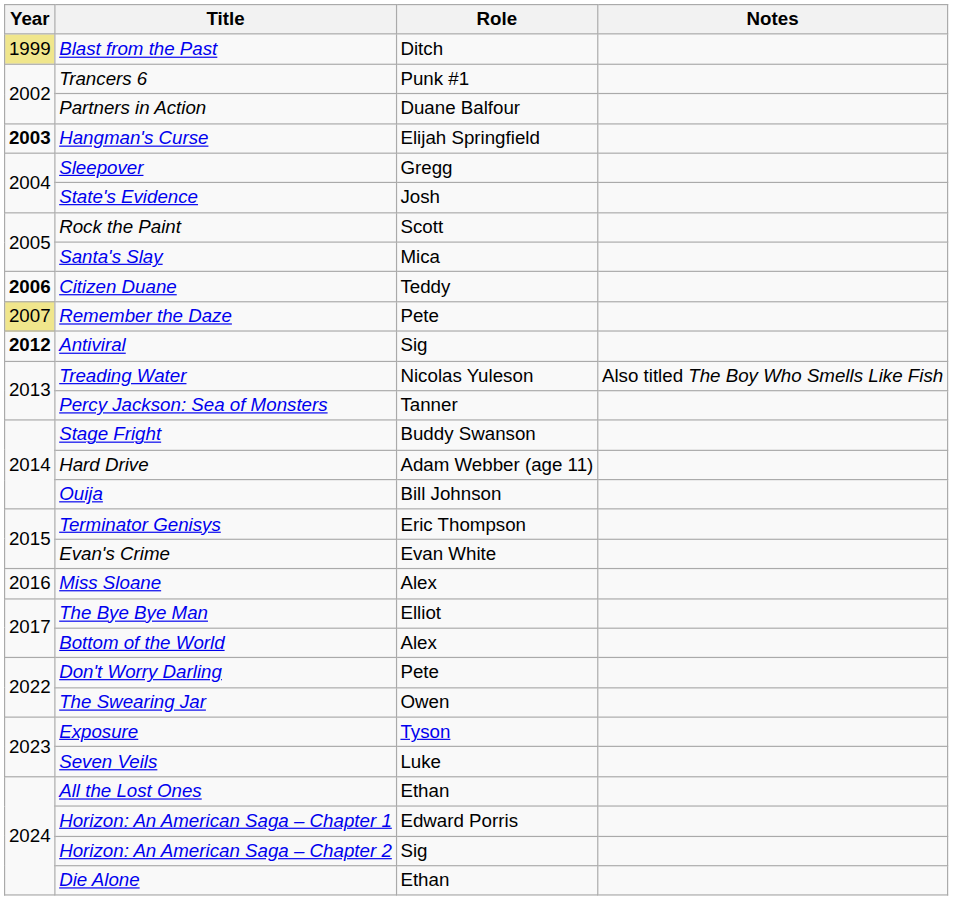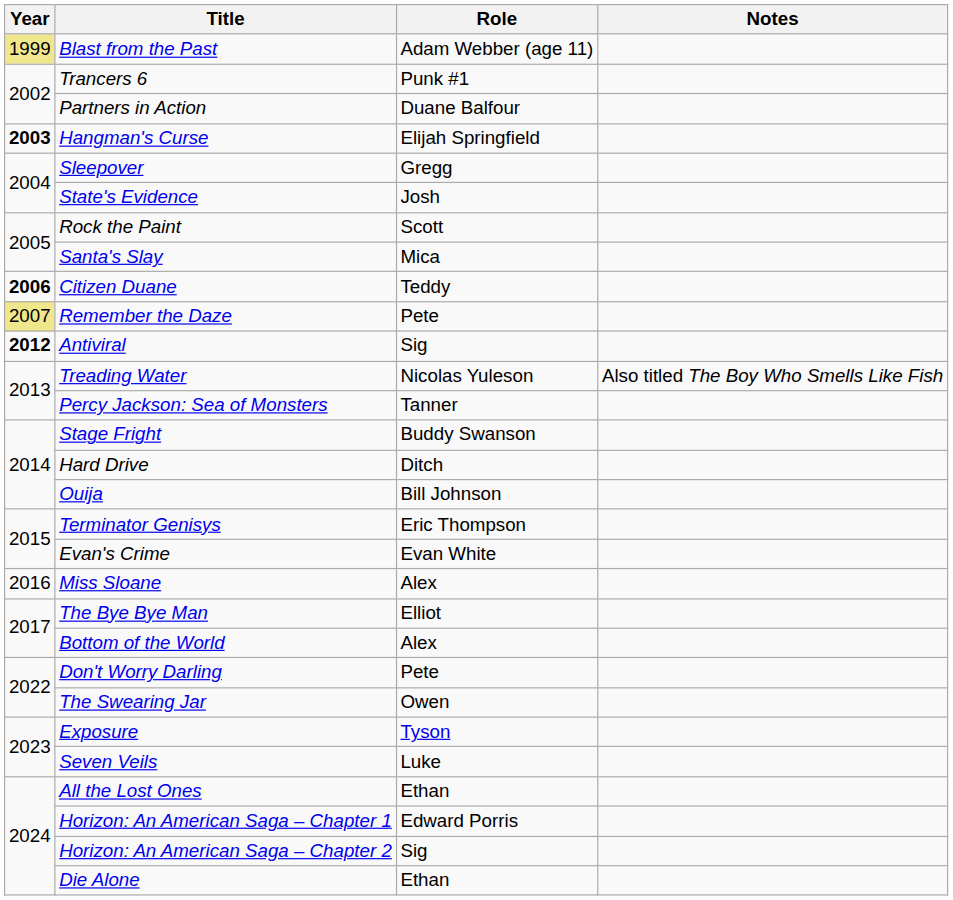 <table class="wikitable sortable">
 <tr>
 <th>Year</th>
 <th>Title</th>
 <th>Role</th>
 <th class="unsortable">Notes</th>
 </tr>
 <tr>
 <td style="background: khaki;">1999</td>
 <td><em><a href='#'>Blast from the Past</a></em></td>
-<td>Ditch</td>
+<td>Adam Webber (age 11)</td>
 <td></td>
 </tr>
 <tr>
 <td rowspan="2">2002</td>
 <td><em>Trancers 6</em></td>
 <td>Punk #1</td>
 <td></td>
 </tr>
 <tr>
 <td><em>Partners in Action</em></td>
 <td>Duane Balfour</td>
 <td></td>
 </tr>
 <tr>
 <td><strong>2003</strong></td>
 <td><em><a href='#'>Hangman's Curse</a></em></td>
 <td>Elijah Springfield</td>
 <td></td>
 </tr>
 <tr>
 <td rowspan="2">2004</td>
 <td><em><a href='#'>Sleepover</a></em></td>
 <td>Gregg</td>
 <td></td>
 </tr>
 <tr>
 <td><em><a href='#'>State's Evidence</a></em></td>
 <td>Josh</td>
 <td></td>
 </tr>
 <tr>
 <td rowspan="2">2005</td>
 <td><em>Rock the Paint</em></td>
 <td>Scott</td>
 <td></td>
 </tr>
 <tr>
 <td><em><a href='#'>Santa's Slay</a></em></td>
 <td>Mica</td>
 <td></td>
 </tr>
 <tr>
 <td><strong>2006</strong></td>
 <td><em><a href='#'>Citizen Duane</a></em></td>
 <td>Teddy</td>
 <td></td>
 </tr>
 <tr>
 <td style="background: khaki;">2007</td>
 <td><em><a href='#'>Remember the Daze</a></em></td>
 <td>Pete</td>
 <td></td>
 </tr>
 <tr>
 <td><strong>2012</strong></td>
 <td><em><a href='#'>Antiviral</a></em></td>
 <td>Sig</td>
 <td></td>
 </tr>
 <tr>
 <td rowspan="2">2013</td>
 <td><em><a href='#'>Treading Water</a></em></td>
 <td>Nicolas Yuleson</td>
 <td>Also titled <em>The Boy Who Smells Like Fish</em></td>
 </tr>
 <tr>
 <td><em><a href='#'>Percy Jackson: Sea of Monsters</a></em></td>
 <td>Tanner</td>
 <td></td>
 </tr>
 <tr>
 <td rowspan="3">2014</td>
 <td><em><a href='#'>Stage Fright</a></em></td>
 <td>Buddy Swanson</td>
 <td></td>
 </tr>
 <tr>
 <td><em>Hard Drive</em></td>
-<td>Adam Webber (age 11)</td>
+<td>Ditch</td>
 <td></td>
 </tr>
 <tr>
 <td><em><a href='#'>Ouija</a></em></td>
 <td>Bill Johnson</td>
 <td></td>
 </tr>
 <tr>
 <td rowspan="2">2015</td>
 <td><em><a href='#'>Terminator Genisys</a></em></td>
 <td>Eric Thompson</td>
 <td></td>
 </tr>
 <tr>
 <td><em>Evan's Crime</em></td>
 <td>Evan White</td>
 <td></td>
 </tr>
 <tr>
 <td>2016</td>
 <td><em><a href='#'>Miss Sloane</a></em></td>
 <td>Alex</td>
 <td></td>
 </tr>
 <tr>
 <td rowspan="2">2017</td>
 <td data-sort-value="Bye Bye Man, The"><em><a href='#'>The Bye Bye Man</a></em></td>
 <td>Elliot</td>
 <td></td>
 </tr>
 <tr>
 <td><em><a href='#'>Bottom of the World</a></em></td>
 <td>Alex</td>
 <td></td>
 </tr>
 <tr>
 <td rowspan="2">2022</td>
 <td><em><a href='#'>Don't Worry Darling</a></em></td>
 <td>Pete</td>
 <td></td>
 </tr>
 <tr>
 <td data-sort-value="Swearing Jar, The"><em><a href='#'>The Swearing Jar</a></em></td>
 <td>Owen</td>
 <td></td>
 </tr>
 <tr>
 <td rowspan="2">2023</td>
 <td><em><a href='#'>Exposure</a></em></td>
 <td><a href='#'>Tyson</a></td>
 <td></td>
 </tr>
 <tr>
 <td><em><a href='#'>Seven Veils</a></em></td>
 <td>Luke</td>
 <td></td>
 </tr>
 <tr>
 <td rowspan="4">2024</td>
 <td><em><a href='#'>All the Lost Ones</a></em></td>
 <td>Ethan</td>
 <td></td>
 </tr>
 <tr>
 <td><em><a href='#'>Horizon: An American Saga – Chapter 1</a></em></td>
 <td>Edward Porris</td>
 <td></td>
 </tr>
 <tr>
 <td><em><a href='#'>Horizon: An American Saga – Chapter 2</a></em></td>
 <td>Sig</td>
 <td></td>
 </tr>
 <tr>
 <td><em><a href='#'>Die Alone</a></em></td>
 <td>Ethan</td>
 <td></td>
 </tr>
 </table>
